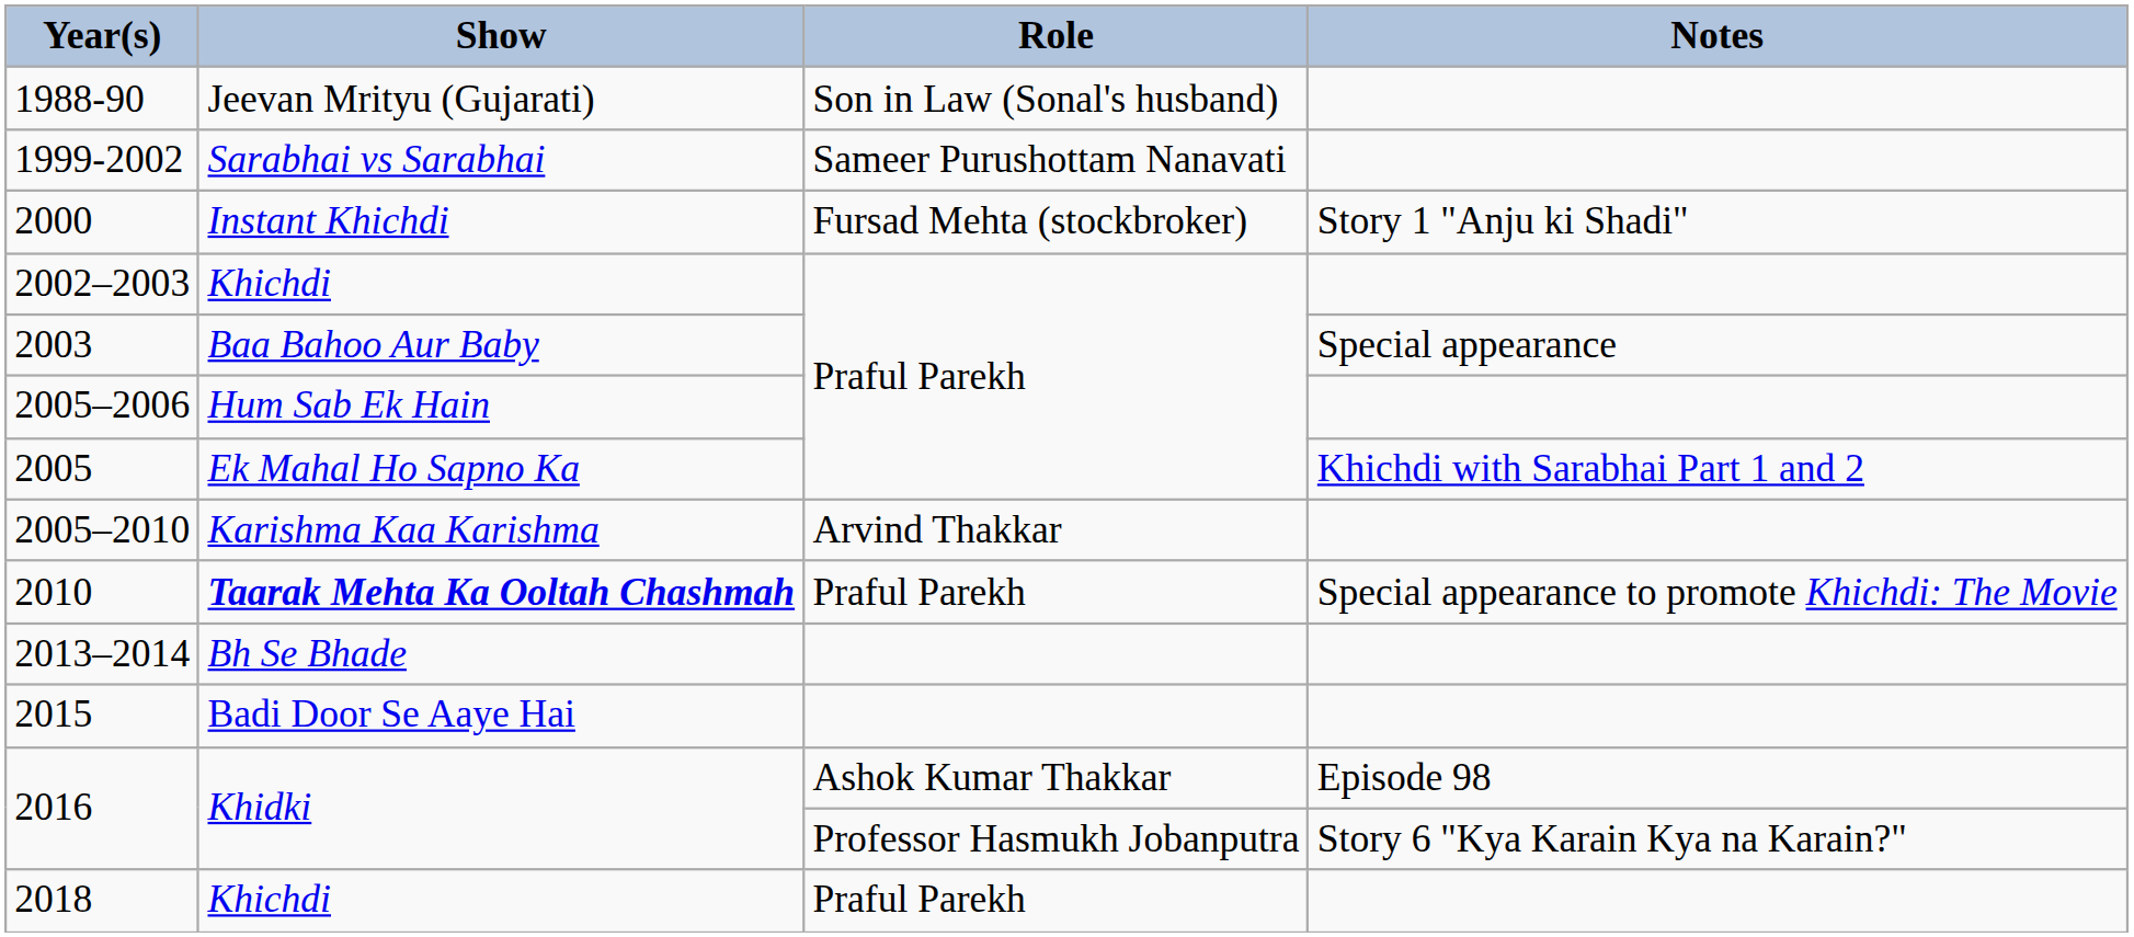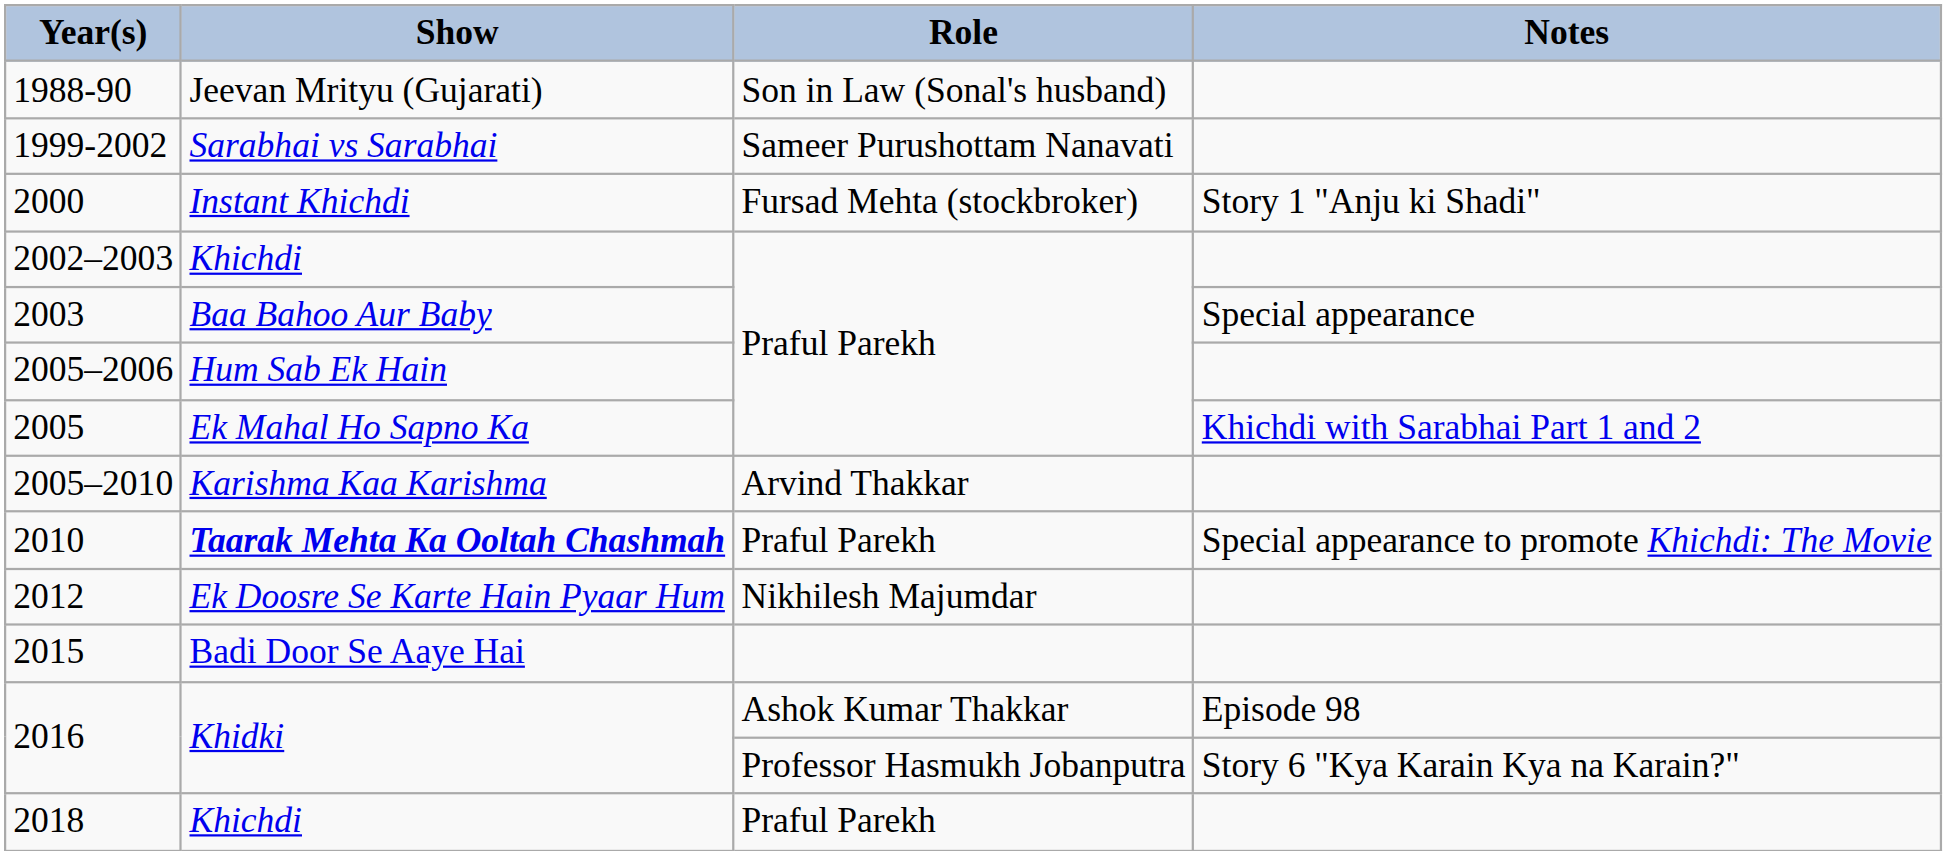 <table class="wikitable sortable">
 <tr>
 <th style="background:#B0C4DE;">Year(s)</th>
 <th style="background:#B0C4DE;">Show</th>
 <th style="background:#B0C4DE;">Role</th>
 <th style="background:#B0C4DE;">Notes</th>
 </tr>
 <tr>
 <td>1988-90</td>
 <td>Jeevan Mrityu (Gujarati)</td>
 <td>Son in Law (Sonal's husband)</td>
 </tr>
 <tr>
 <td>1999-2002</td>
 <td><em><a href='#'>Sarabhai vs Sarabhai</a></em></td>
 <td>Sameer Purushottam Nanavati</td>
 <td></td>
 </tr>
 <tr>
 <td>2000</td>
 <td><em><a href='#'>Instant Khichdi</a></em></td>
 <td>Fursad Mehta (stockbroker)</td>
 <td>Story 1 "Anju ki Shadi"</td>
 </tr>
 <tr>
 <td>2002–2003</td>
 <td><em><a href='#'>Khichdi</a></em></td>
 <td rowspan="4">Praful Parekh</td>
 <td></td>
 </tr>
 <tr>
 <td>2003</td>
 <td><em><a href='#'>Baa Bahoo Aur Baby</a></em></td>
 <td>Special appearance</td>
 </tr>
 <tr>
 <td>2005–2006</td>
 <td><em><a href='#'>Hum Sab Ek Hain</a></em></td>
 <td></td>
 </tr>
 <tr>
 <td>2005</td>
 <td><em><a href='#'>Ek Mahal Ho Sapno Ka</a></em></td>
 <td><a href='#'>Khichdi with Sarabhai Part 1 and 2</a></td>
 </tr>
 <tr>
 <td>2005–2010</td>
 <td><em><a href='#'>Karishma Kaa Karishma</a></em></td>
 <td>Arvind Thakkar</td>
 <td></td>
 </tr>
 <tr>
 <td>2010</td>
 <td><strong><em><a href='#'>Taarak Mehta Ka Ooltah Chashmah</a></em></strong></td>
 <td>Praful Parekh</td>
 <td>Special appearance to promote <em><a href='#'>Khichdi: The Movie</a></em></td>
 </tr>
 <tr>
-<td>2013–2014</td>
-<td><em><a href='#'>Bh Se Bhade</a></em></td>
-<td></td>
+<td>2012</td>
+<td><em><a href='#'>Ek Doosre Se Karte Hain Pyaar Hum</a></em></td>
+<td>Nikhilesh Majumdar</td>
 <td></td>
 </tr>
 <tr>
 <td>2015</td>
 <td><a href='#'>Badi Door Se Aaye Hai</a></td>
 <td></td>
 <td></td>
 </tr>
 <tr>
 <td rowspan="2">2016</td>
 <td rowspan="2"><em><a href='#'>Khidki</a></em></td>
 <td>Ashok Kumar Thakkar</td>
 <td>Episode 98</td>
 </tr>
 <tr>
 <td>Professor Hasmukh Jobanputra</td>
 <td>Story 6 "Kya Karain Kya na Karain?"</td>
 </tr>
 <tr>
 <td>2018</td>
 <td><em><a href='#'>Khichdi</a></em></td>
 <td>Praful Parekh</td>
 <td></td>
 </tr>
 </table>
